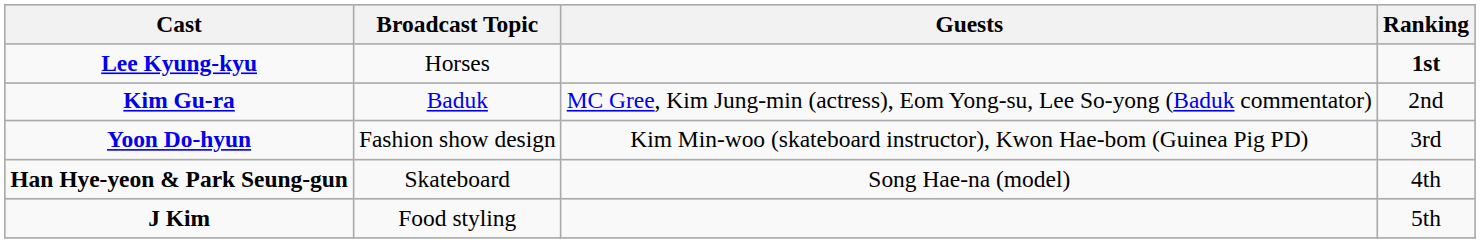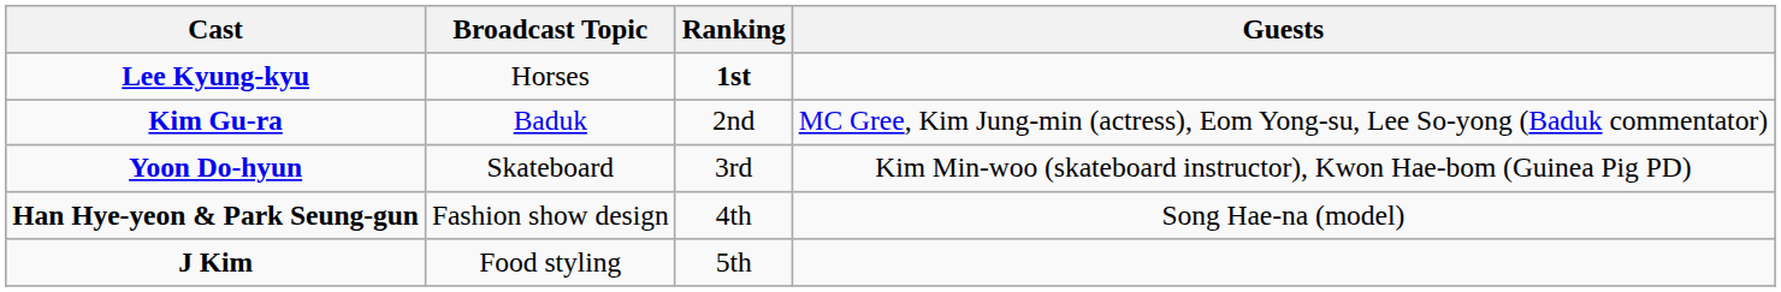 <table class="wikitable" style="font-size:90%;">
 <tr>
 <th>Cast</th>
 <th>Broadcast Topic</th>
+<th>Ranking</th>
 <th>Guests</th>
-<th>Ranking</th>
 </tr>
 <tr align="center">
 <td><strong><a href='#'>Lee Kyung-kyu</a></strong></td>
 <td>Horses</td>
+<td><strong>1st</strong></td>
 <td></td>
-<td><strong>1st</strong></td>
 </tr>
 <tr align="center">
 <td><strong><a href='#'>Kim Gu-ra</a></strong></td>
 <td><a href='#'>Baduk</a></td>
+<td>2nd</td>
 <td><a href='#'>MC Gree</a>, Kim Jung-min (actress), Eom Yong-su, Lee So-yong (<a href='#'>Baduk</a> commentator)</td>
-<td>2nd</td>
 </tr>
 <tr align="center">
 <td><strong><a href='#'>Yoon Do-hyun</a></strong></td>
-<td>Fashion show design</td>
+<td>Skateboard</td>
+<td>3rd</td>
 <td>Kim Min-woo (skateboard instructor), Kwon Hae-bom (Guinea Pig PD)</td>
-<td>3rd</td>
 </tr>
 <tr align="center">
 <td><strong>Han Hye-yeon & Park Seung-gun</strong></td>
-<td>Skateboard</td>
+<td>Fashion show design</td>
+<td>4th</td>
 <td>Song Hae-na (model)</td>
-<td>4th</td>
 </tr>
 <tr align="center">
 <td><strong>J Kim</strong></td>
 <td>Food styling</td>
+<td>5th</td>
 <td></td>
-<td>5th</td>
 </tr>
 </table>
